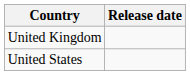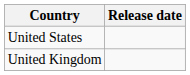 <table class="wikitable">
 <tr>
 <th>Country</th>
 <th>Release date</th>
 </tr>
 <tr>
+<td>United States</td>
+<td></td>
+</tr>
+<tr>
 <td>United Kingdom</td>
 <td></td>
 </tr>
-<tr>
-<td>United States</td>
-<td></td>
-</tr>
 </table>
